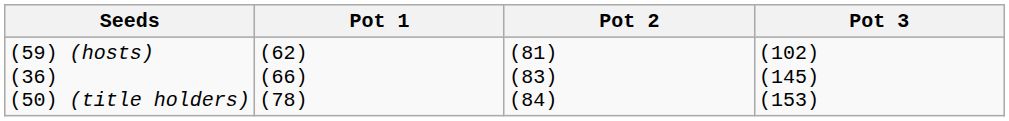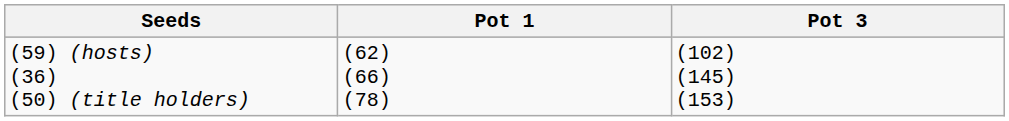 <table class=wikitable>
 <tr>
 <th width=25%>Seeds</th>
 <th width=25%>Pot 1</th>
-<th width=25%>Pot 2</th>
 <th width=25%>Pot 3</th>
 </tr>
 <tr valign=top>
 <td> (59) <em>(hosts)</em><br> (36)<br> (50) <em>(title holders)</em></td>
 <td> (62)<br> (66)<br> (78)</td>
-<td> (81)<br> (83)<br> (84)</td>
 <td> (102)<br> (145)<br> (153)</td>
 </tr>
 </table>
